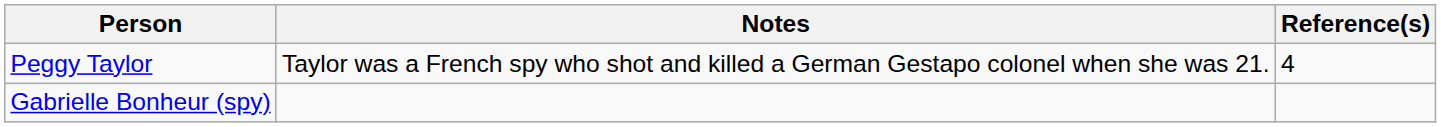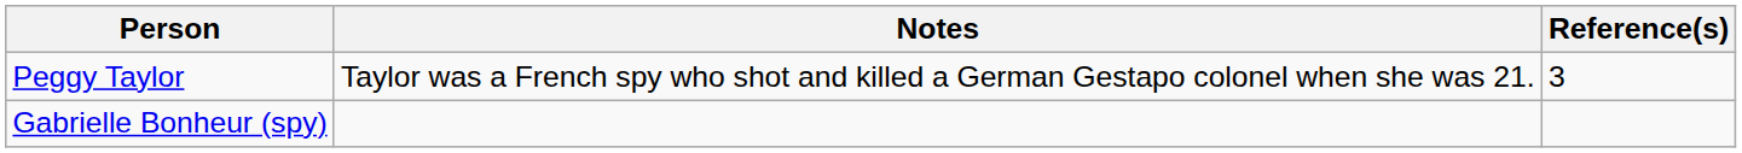 <table class="wikitable sortable">
 <tr>
 <th>Person</th>
 <th class="unsortable">Notes</th>
 <th class="unsortable">Reference(s)</th>
 </tr>
 <tr>
 <td data-sort-value="Taylor, Peggy"><a href='#'>Peggy Taylor</a></td>
 <td>Taylor was a French spy who shot and killed a German Gestapo colonel when she was 21.</td>
-<td>4</td>
+<td>3</td>
 </tr>
 <tr>
 <td data-sort-value="Bonheur, Gabrielle"><a href='#'>Gabrielle Bonheur (spy)</a></td>
 <td Gabrielle was a French nazi spy who reported information to French colony. Was later accused.></td>
 <td></td>
 </tr>
 </table>
